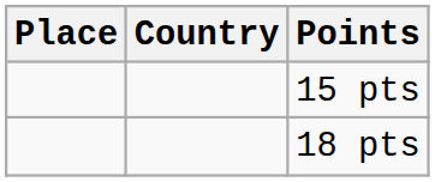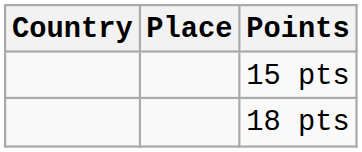 <table class=wikitable>
 <tr>
+<th>Country</th>
 <th>Place</th>
-<th>Country</th>
 <th>Points</th>
 </tr>
 <tr>
+<td></td>
 <td align=center></td>
-<td></td>
 <td>15 pts</td>
 </tr>
 <tr>
+<td></td>
 <td align=center></td>
-<td></td>
 <td>18 pts</td>
 </tr>
 </table>
